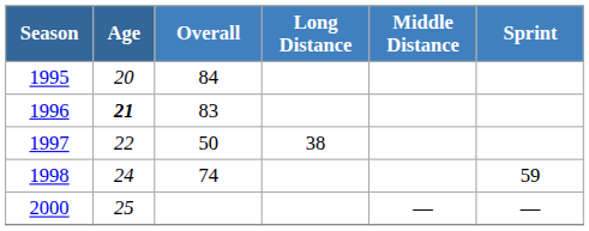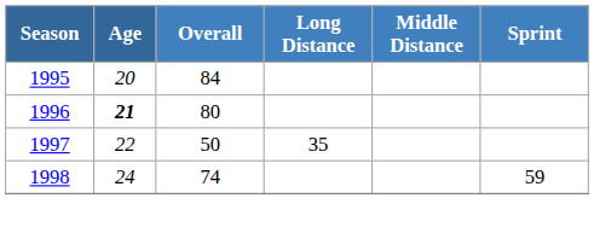 <table class="wikitable" style="font-size:95%; text-align:center; border:grey solid 1px; border-collapse:collapse; background:#ffffff;">
 <tr>
 <th style="background-color:#369; color:white; width:60px;" rowspan="2"> Season </th>
 <th style="background-color:#369; color:white; width:40px;" rowspan="2"> Age </th>
 </tr>
 <tr>
 <th style="background-color:#4180be; color:white; width:75px;">Overall</th>
 <th style="background-color:#4180be; color:white; width:75px;">Long Distance</th>
 <th style="background-color:#4180be; color:white; width:75px;">Middle Distance</th>
 <th style="background-color:#4180be; color:white; width:75px;">Sprint</th>
 </tr>
 <tr>
 <td><a href='#'>1995</a></td>
 <td><em>20</em></td>
 <td>84</td>
 <td></td>
 <td></td>
 <td></td>
 </tr>
 <tr>
 <td><a href='#'>1996</a></td>
 <td><strong><em>21</em></strong></td>
-<td>83</td>
+<td>80</td>
 <td></td>
 <td></td>
 <td></td>
 </tr>
 <tr>
 <td><a href='#'>1997</a></td>
 <td><em>22</em></td>
 <td>50</td>
-<td>38</td>
+<td>35</td>
 <td></td>
 <td></td>
 </tr>
 <tr>
 <td><a href='#'>1998</a></td>
 <td><em>24</em></td>
 <td>74</td>
 <td></td>
 <td></td>
 <td>59</td>
 </tr>
 <tr>
-<td><a href='#'>2000</a></td>
-<td><em>25</em></td>
-<td></td>
-<td></td>
-<td>—</td>
-<td>—</td>
-</tr>
-<tr>
 </tr>
 </table>
